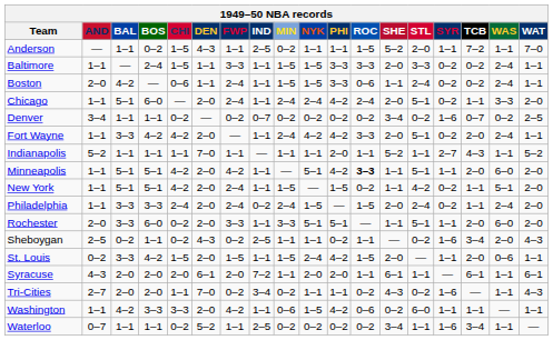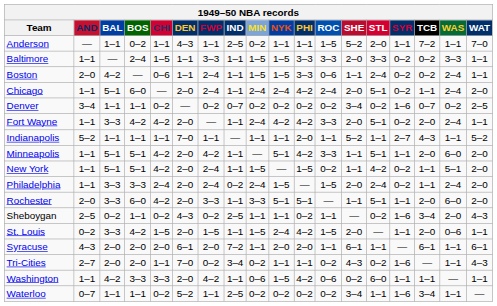 <table class="wikitable" style="font-size:95%; text-align:center">
 <tr>
 <th colspan=18>1949–50 NBA records</th>
 </tr>
 <tr>
 <th width=100>Team</th>
 <th style="background:#C90F2E;color:#012D6A;width=35">AND</th>
 <th style="background:#003EA4;color:#FFFFFF;width=35">BAL</th>
 <th style="background:#006400;color:#FFFFFF;width=35">BOS</th>
 <th style="background:#D50032;color:#22356A;width=35">CHI</th>
 <th style="background:#012F6B;color:#FEC72E;width=35">DEN</th>
 <th style="background:#012F6B;color:#D40032;width=35">FWP</th>
 <th style="background:#012F6B;color:#FFFFFF;width=35">IND</th>
 <th style="background:#7BA4DB;color:#FBE122;width=35">MIN</th>
 <th style="background:#003EA4;color:#E85109;width=35">NYK</th>
 <th style="background:#002F6C;color:#FFC72C;width=35">PHI</th>
 <th style="background:#0050B0;color:#FFFFFF;width=35">ROC</th>
 <th style="background:#BA0C2F;color:#FFFFFF;width=35">SHE</th>
 <th style="background:#D40032;color:#FFFFFF;width=35">STL</th>
 <th style="background:#012F6B;color:#D50033;width=35">SYR</th>
 <th style="background:#000000;color:#FFFFFF;width=35">TCB</th>
 <th style="background:#046B38;color:#FECD2A;width=35">WAS</th>
 <th style="background:#012F6B;color:#FFFFFF;width=35">WAT</th>
 </tr>
 <tr>
 <td style="text-align:left;"><a href='#'>Anderson</a></td>
 <td>—</td>
 <td>1–1</td>
 <td>0–2</td>
-<td>1–5</td>
+<td>1–1</td>
 <td>4–3</td>
 <td>1–1</td>
 <td>2–5</td>
 <td>0–2</td>
 <td>1–1</td>
 <td>1–1</td>
 <td>1–5</td>
 <td>5–2</td>
 <td>2–0</td>
 <td>1–1</td>
 <td>7–2</td>
 <td>1–1</td>
 <td>7–0</td>
 </tr>
 <tr>
 <td style="text-align:left;"><a href='#'>Baltimore</a></td>
 <td>1–1</td>
 <td>—</td>
 <td>2–4</td>
 <td>1–5</td>
 <td>1–1</td>
 <td>3–3</td>
 <td>1–1</td>
 <td>1–5</td>
 <td>1–5</td>
 <td>3–3</td>
 <td>3–3</td>
 <td>2–0</td>
 <td>3–3</td>
 <td>0–2</td>
 <td>0–2</td>
-<td>2–4</td>
+<td>3–3</td>
 <td>1–1</td>
 </tr>
 <tr>
 <td style="text-align:left;"><a href='#'>Boston</a></td>
 <td>2–0</td>
 <td>4–2</td>
 <td>—</td>
 <td>0–6</td>
 <td>1–1</td>
 <td>2–4</td>
 <td>1–1</td>
 <td>1–5</td>
 <td>1–5</td>
 <td>3–3</td>
 <td>0–6</td>
 <td>1–1</td>
 <td>2–4</td>
 <td>0–2</td>
 <td>0–2</td>
 <td>2–4</td>
 <td>1–1</td>
 </tr>
 <tr>
 <td style="text-align:left;"><a href='#'>Chicago</a></td>
 <td>1–1</td>
 <td>5–1</td>
 <td>6–0</td>
 <td>—</td>
 <td>2–0</td>
 <td>2–4</td>
 <td>1–1</td>
 <td>2–4</td>
 <td>2–4</td>
 <td>4–2</td>
 <td>2–4</td>
 <td>2–0</td>
 <td>5–1</td>
 <td>0–2</td>
 <td>1–1</td>
-<td>3–3</td>
+<td>2–4</td>
 <td>2–0</td>
 </tr>
 <tr>
 <td style="text-align:left;"><a href='#'>Denver</a></td>
 <td>3–4</td>
 <td>1–1</td>
 <td>1–1</td>
 <td>0–2</td>
 <td>—</td>
 <td>0–2</td>
 <td>0–7</td>
 <td>0–2</td>
 <td>0–2</td>
 <td>0–2</td>
 <td>0–2</td>
 <td>3–4</td>
 <td>0–2</td>
 <td>1–6</td>
 <td>0–7</td>
 <td>0–2</td>
 <td>2–5</td>
 </tr>
 <tr>
 <td style="text-align:left;"><a href='#'>Fort Wayne</a></td>
 <td>1–1</td>
 <td>3–3</td>
 <td>4–2</td>
 <td>4–2</td>
 <td>2–0</td>
 <td>—</td>
 <td>1–1</td>
 <td>2–4</td>
 <td>4–2</td>
 <td>4–2</td>
 <td>3–3</td>
 <td>2–0</td>
 <td>5–1</td>
 <td>0–2</td>
 <td>2–0</td>
 <td>2–4</td>
 <td>1–1</td>
 </tr>
 <tr>
 <td style="text-align:left;"><a href='#'>Indianapolis</a></td>
 <td>5–2</td>
 <td>1–1</td>
 <td>1–1</td>
 <td>1–1</td>
 <td>7–0</td>
 <td>1–1</td>
 <td>—</td>
 <td>1–1</td>
 <td>1–1</td>
 <td>2–0</td>
 <td>1–1</td>
 <td>5–2</td>
 <td>1–1</td>
 <td>2–7</td>
 <td>4–3</td>
 <td>1–1</td>
 <td>5–2</td>
 </tr>
 <tr>
 <td style="text-align:left;"><a href='#'>Minneapolis</a></td>
 <td>1–1</td>
 <td>5–1</td>
 <td>5–1</td>
 <td>4–2</td>
 <td>2–0</td>
 <td>4–2</td>
 <td>1–1</td>
 <td>—</td>
 <td>5–1</td>
 <td>4–2</td>
-<td><strong>3–3</strong></td>
+<td>3–3</td>
 <td>1–1</td>
 <td>5–1</td>
 <td>1–1</td>
 <td>2–0</td>
 <td>6–0</td>
 <td>2–0</td>
 </tr>
 <tr>
 <td style="text-align:left;"><a href='#'>New York</a></td>
 <td>1–1</td>
 <td>5–1</td>
 <td>5–1</td>
 <td>4–2</td>
 <td>2–0</td>
 <td>2–4</td>
 <td>1–1</td>
 <td>1–5</td>
 <td>—</td>
 <td>1–5</td>
 <td>0–2</td>
 <td>1–1</td>
 <td>4–2</td>
 <td>0–2</td>
 <td>1–1</td>
 <td>5–1</td>
 <td>2–0</td>
 </tr>
 <tr>
 <td style="text-align:left;"><a href='#'>Philadelphia</a></td>
 <td>1–1</td>
 <td>3–3</td>
 <td>3–3</td>
 <td>2–4</td>
 <td>2–0</td>
 <td>2–4</td>
 <td>0–2</td>
 <td>2–4</td>
 <td>1–5</td>
 <td>—</td>
 <td>1–5</td>
 <td>2–0</td>
 <td>2–4</td>
 <td>0–2</td>
 <td>1–1</td>
 <td>2–4</td>
 <td>2–0</td>
 </tr>
 <tr>
 <td style="text-align:left;"><a href='#'>Rochester</a></td>
 <td>2–0</td>
 <td>3–3</td>
 <td>6–0</td>
-<td>0–2</td>
+<td>4–2</td>
 <td>2–0</td>
 <td>3–3</td>
 <td>1–1</td>
 <td>3–3</td>
 <td>5–1</td>
 <td>5–1</td>
 <td>—</td>
 <td>1–1</td>
 <td>5–1</td>
 <td>1–1</td>
 <td>2–0</td>
 <td>6–0</td>
 <td>2–0</td>
 </tr>
 <tr>
 <td style="text-align:left;">Sheboygan</td>
 <td>2–5</td>
 <td>0–2</td>
 <td>1–1</td>
 <td>0–2</td>
 <td>4–3</td>
 <td>0–2</td>
 <td>2–5</td>
 <td>1–1</td>
 <td>1–1</td>
 <td>0–2</td>
 <td>1–1</td>
 <td>—</td>
 <td>0–2</td>
 <td>1–6</td>
 <td>3–4</td>
 <td>2–0</td>
 <td>4–3</td>
 </tr>
 <tr>
 <td style="text-align:left;"><a href='#'>St. Louis</a></td>
 <td>0–2</td>
 <td>3–3</td>
 <td>4–2</td>
 <td>1–5</td>
 <td>2–0</td>
 <td>1–5</td>
 <td>1–1</td>
 <td>1–5</td>
 <td>2–4</td>
 <td>4–2</td>
 <td>1–5</td>
 <td>2–0</td>
 <td>—</td>
 <td>1–1</td>
 <td>2–0</td>
 <td>0–6</td>
 <td>1–1</td>
 </tr>
 <tr>
 <td style="text-align:left;"><a href='#'>Syracuse</a></td>
 <td>4–3</td>
 <td>2–0</td>
 <td>2–0</td>
 <td>2–0</td>
 <td>6–1</td>
 <td>2–0</td>
 <td>7–2</td>
 <td>1–1</td>
 <td>2–0</td>
 <td>2–0</td>
 <td>1–1</td>
 <td>6–1</td>
 <td>1–1</td>
 <td>—</td>
 <td>6–1</td>
 <td>1–1</td>
 <td>6–1</td>
 </tr>
 <tr>
 <td style="text-align:left;"><a href='#'>Tri-Cities</a></td>
 <td>2–7</td>
 <td>2–0</td>
 <td>2–0</td>
 <td>1–1</td>
 <td>7–0</td>
 <td>0–2</td>
 <td>3–4</td>
 <td>0–2</td>
 <td>1–1</td>
 <td>1–1</td>
 <td>0–2</td>
 <td>4–3</td>
 <td>0–2</td>
 <td>1–6</td>
 <td>—</td>
 <td>1–1</td>
 <td>4–3</td>
 </tr>
 <tr>
 <td style="text-align:left;"><a href='#'>Washington</a></td>
 <td>1–1</td>
 <td>4–2</td>
 <td>3–3</td>
 <td>3–3</td>
 <td>2–0</td>
 <td>4–2</td>
 <td>1–1</td>
 <td>0–6</td>
 <td>1–5</td>
 <td>4–2</td>
 <td>0–6</td>
 <td>0–2</td>
 <td>6–0</td>
 <td>1–1</td>
 <td>1–1</td>
 <td>—</td>
 <td>1–1</td>
 </tr>
 <tr>
 <td style="text-align:left;"><a href='#'>Waterloo</a></td>
 <td>0–7</td>
 <td>1–1</td>
 <td>1–1</td>
 <td>0–2</td>
 <td>5–2</td>
 <td>1–1</td>
 <td>2–5</td>
 <td>0–2</td>
 <td>0–2</td>
 <td>0–2</td>
 <td>0–2</td>
 <td>3–4</td>
 <td>1–1</td>
 <td>1–6</td>
 <td>3–4</td>
 <td>1–1</td>
 <td>—</td>
 </tr>
 </table>
